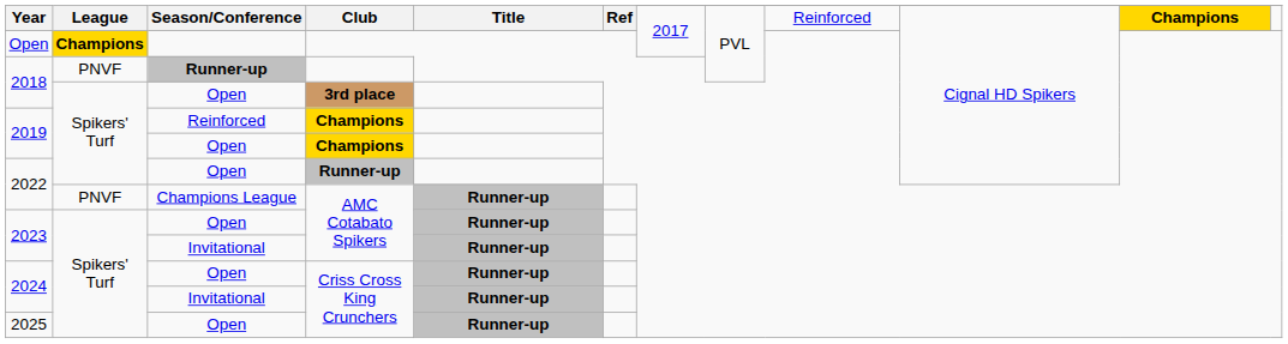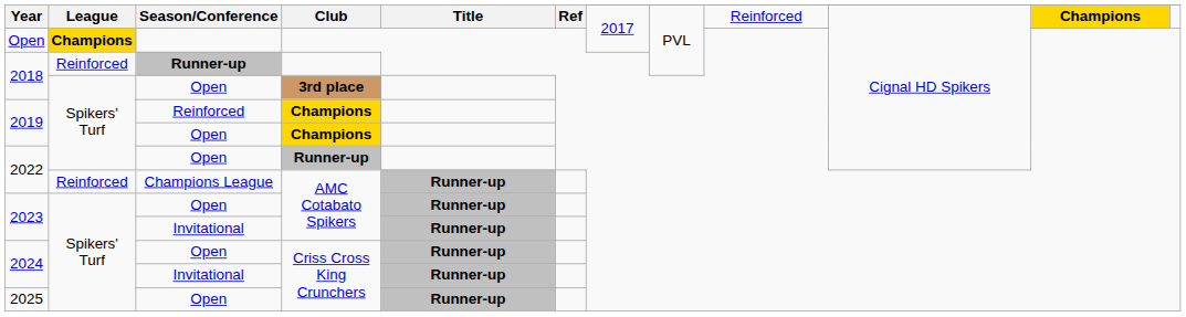 <table class="wikitable sortable" style="text-align:center" width="80%">
 <tr>
 <th style="width:5px;" rowspan="2">Year</th>
 <th style="width:25px;" rowspan="2">League</th>
 <th style="width:100px;" rowspan="2">Season/Conference</th>
 <th style="width:100px;" rowspan="2">Club</th>
 <th style="width:180px;" rowspan="2">Title</th>
 <th style="width:25px;" rowspan="2">Ref</th>
 </tr>
 <tr align=center>
 <td rowspan=2><a href='#'>2017</a></td>
 <td rowspan=3>PVL</td>
 <td><a href='#'>Reinforced</a></td>
 <td rowspan=7><a href='#'>Cignal HD Spikers</a></td>
 <td style="background:gold"><strong>Champions</strong></td>
 <td></td>
 </tr>
 <tr align=center>
 <td><a href='#'>Open</a></td>
 <td style="background:gold"><strong>Champions</strong></td>
 <td></td>
 </tr>
 <tr align=center>
 <td rowspan=2><a href='#'>2018</a></td>
-<td>PNVF</td>
+<td><a href='#'>Reinforced</a></td>
 <td style="background:silver;"><strong>Runner-up</strong></td>
 <td></td>
 </tr>
 <tr align=center>
 <td rowspan=4>Spikers' Turf</td>
 <td><a href='#'>Open</a></td>
 <td style="background:#CC9966;"><strong>3rd place</strong></td>
 <td></td>
 </tr>
 <tr align=center>
 <td rowspan=2><a href='#'>2019</a></td>
 <td><a href='#'>Reinforced</a></td>
 <td style="background:gold"><strong>Champions</strong></td>
 <td></td>
 </tr>
 <tr align=center>
 <td><a href='#'>Open</a></td>
 <td style="background:gold"><strong>Champions</strong></td>
 <td></td>
 </tr>
 <tr align=center>
 <td rowspan=2>2022</td>
 <td><a href='#'>Open</a></td>
 <td style="background:silver;"><strong>Runner-up</strong></td>
 <td></td>
 </tr>
 <tr align=center>
-<td>PNVF</td>
+<td><a href='#'>Reinforced</a></td>
 <td><a href='#'>Champions League</a></td>
 <td rowspan=3><a href='#'>AMC Cotabato Spikers</a></td>
 <td style="background:silver;"><strong>Runner-up</strong></td>
 <td></td>
 </tr>
 <tr align=center>
 <td rowspan=2><a href='#'>2023</a></td>
 <td rowspan=5>Spikers' Turf</td>
 <td><a href='#'>Open</a></td>
 <td style="background:silver;"><strong>Runner-up</strong></td>
 <td></td>
 </tr>
 <tr align=center>
 <td><a href='#'>Invitational</a></td>
 <td style="background:silver;"><strong>Runner-up</strong></td>
 <td></td>
 </tr>
 <tr align=center>
 <td rowspan=2><a href='#'>2024</a></td>
 <td><a href='#'>Open</a></td>
 <td rowspan=3><a href='#'>Criss Cross King Crunchers</a></td>
 <td style="background:silver;"><strong>Runner-up</strong></td>
 <td></td>
 </tr>
 <tr align=center>
 <td><a href='#'>Invitational</a></td>
 <td style="background:silver;"><strong>Runner-up</strong></td>
 <td></td>
 </tr>
 <tr align=center>
 <td rowspan=1>2025</td>
 <td><a href='#'>Open</a></td>
 <td style="background:silver;"><strong>Runner-up</strong></td>
 <td></td>
 </tr>
 </table>
